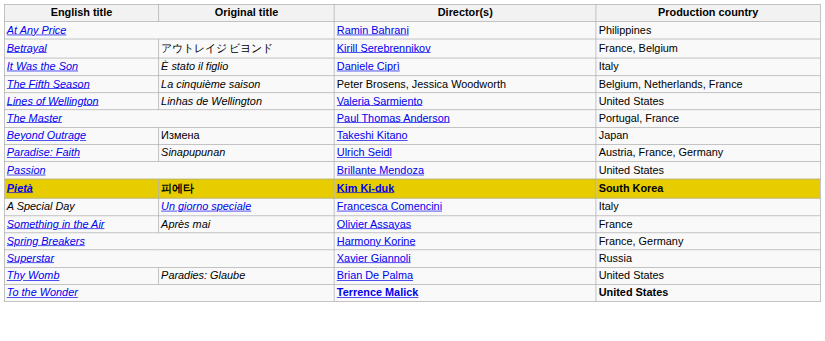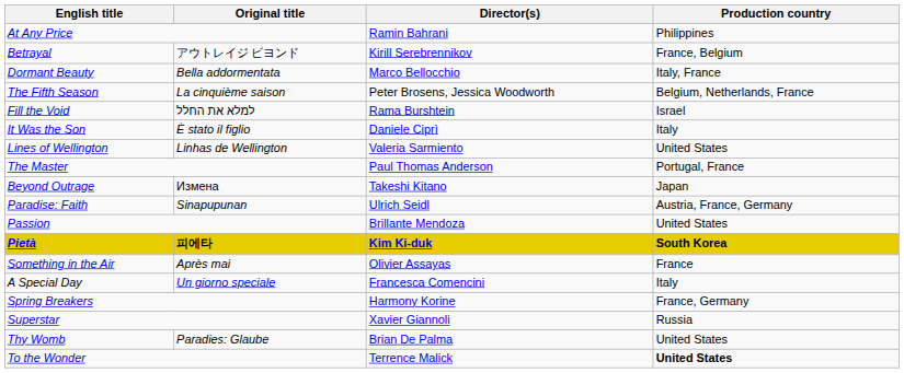 <table class="wikitable" width="95%">
 <tr>
 <th>English title</th>
 <th>Original title</th>
 <th>Director(s)</th>
 <th>Production country</th>
 </tr>
 <tr>
 <td colspan=2><em><a href='#'>At Any Price</a></em></td>
 <td data-sort-value="Bahrani"><a href='#'>Ramin Bahrani</a></td>
 <td>Philippines</td>
 </tr>
 <tr>
 <td><em><a href='#'>Betrayal</a></em></td>
 <td>アウトレイジ ビヨンド</td>
 <td data-sort-value="Serebrennikov"><a href='#'>Kirill Serebrennikov</a></td>
 <td>France, Belgium</td>
 </tr>
 <tr>
-<td><em><a href='#'>It Was the Son</a></em></td>
-<td><em>È stato il figlio</em></td>
-<td data-sort-value="Cipri"><a href='#'>Daniele Ciprì</a></td>
-<td>Italy</td>
+<td><em><a href='#'>Dormant Beauty</a></em></td>
+<td><em>Bella addormentata</em></td>
+<td data-sort-value="Bellocchio"><a href='#'>Marco Bellocchio</a></td>
+<td>Italy, France</td>
 </tr>
 <tr>
 <td data-sort-value="Fifth"><em><a href='#'>The Fifth Season</a></em></td>
 <td data-sort-value="Cinquième"><em>La cinquième saison</em></td>
 <td data-sort-value="Brosens">Peter Brosens, Jessica Woodworth</td>
 <td>Belgium, Netherlands, France</td>
+</tr>
+<tr>
+<td><em><a href='#'>Fill the Void</a></em></td>
+<td>למלא את החלל</td>
+<td data-sort-value="Burshtein"><a href='#'>Rama Burshtein</a></td>
+<td>Israel</td>
+</tr>
+<tr>
+<td><em><a href='#'>It Was the Son</a></em></td>
+<td><em>È stato il figlio</em></td>
+<td data-sort-value="Cipri"><a href='#'>Daniele Ciprì</a></td>
+<td>Italy</td>
 </tr>
 <tr>
 <td><em><a href='#'>Lines of Wellington</a></em></td>
 <td><em>Linhas de Wellington</em></td>
 <td data-sort-value="Sarmiento"><a href='#'>Valeria Sarmiento</a></td>
 <td>United States</td>
 </tr>
 <tr>
 <td colspan=2 data-sort-value="Master"><em><a href='#'>The Master</a></em></td>
 <td data-sort-value="Anderson"><a href='#'>Paul Thomas Anderson</a></td>
 <td>Portugal, France</td>
 </tr>
 <tr>
 <td><em><a href='#'>Beyond Outrage</a></em></td>
 <td>Измена</td>
 <td data-sort-value="Kitano"><a href='#'>Takeshi Kitano</a></td>
 <td>Japan</td>
 </tr>
 <tr>
 <td><em><a href='#'>Paradise: Faith</a></em></td>
 <td><em>Sinapupunan</em></td>
 <td data-sort-value="Seidl"><a href='#'>Ulrich Seidl</a></td>
 <td>Austria, France, Germany</td>
 </tr>
 <tr>
 <td colspan=2><em><a href='#'>Passion</a></em></td>
 <td data-sort-value="Mendoza"><a href='#'>Brillante Mendoza</a></td>
 <td>United States</td>
 </tr>
 <tr style="background:#E7CD00;">
 <td><em><a href='#'><strong>Pietà</strong></a></em></td>
 <td><strong>피에타</strong></td>
 <td data-sort-value="Ki-duk"><strong><a href='#'>Kim Ki-duk</a></strong></td>
 <td><strong>South Korea</strong></td>
 </tr>
 <tr>
+<td><em><a href='#'>Something in the Air</a></em></td>
+<td><em>Après mai</em></td>
+<td data-sort-value="Assayas"><a href='#'>Olivier Assayas</a></td>
+<td>France</td>
+</tr>
+<tr>
 <td data-sort-value="Special"><em>A Special Day</em></td>
 <td data-sort-value="Giorno"><em><a href='#'>Un giorno speciale</a></em></td>
 <td data-sort-value="Comencini"><a href='#'>Francesca Comencini</a></td>
 <td>Italy</td>
-</tr>
-<tr>
-<td><em><a href='#'>Something in the Air</a></em></td>
-<td><em>Après mai</em></td>
-<td data-sort-value="Assayas"><a href='#'>Olivier Assayas</a></td>
-<td>France</td>
 </tr>
 <tr>
 <td colspan=2><em><a href='#'>Spring Breakers</a></em></td>
 <td data-sort-value="Korine"><a href='#'>Harmony Korine</a></td>
 <td>France, Germany</td>
 </tr>
 <tr>
 <td colspan=2><em><a href='#'>Superstar</a></em></td>
 <td data-sort-value="Giannoli"><a href='#'>Xavier Giannoli</a></td>
 <td>Russia</td>
 </tr>
 <tr>
 <td><em><a href='#'>Thy Womb</a></em></td>
 <td><em>Paradies: Glaube</em></td>
 <td data-sort-value="De Palma"><a href='#'>Brian De Palma</a></td>
 <td>United States</td>
 </tr>
 <tr>
 <td colspan=2><em><a href='#'>To the Wonder</a></em></td>
-<td data-sort-value="Malick"><strong><a href='#'>Terrence Malick</a></strong></td>
+<td data-sort-value="Malick"><a href='#'>Terrence Malick</a></td>
 <td><strong>United States</strong></td>
 </tr>
 </table>
